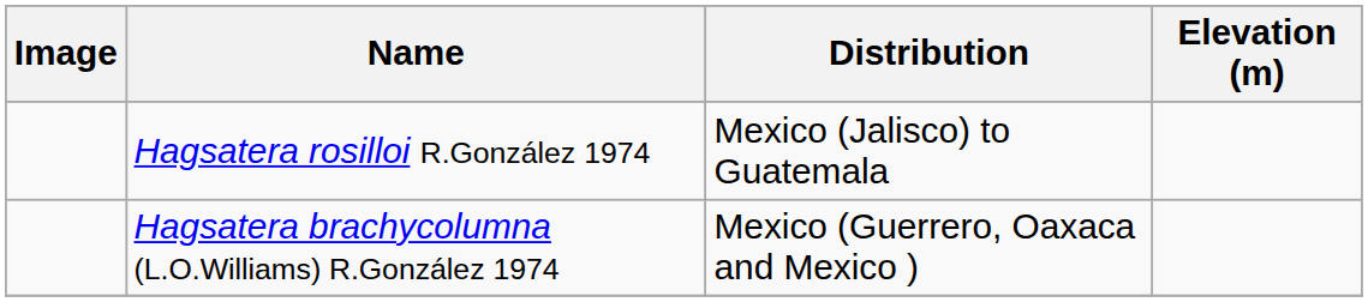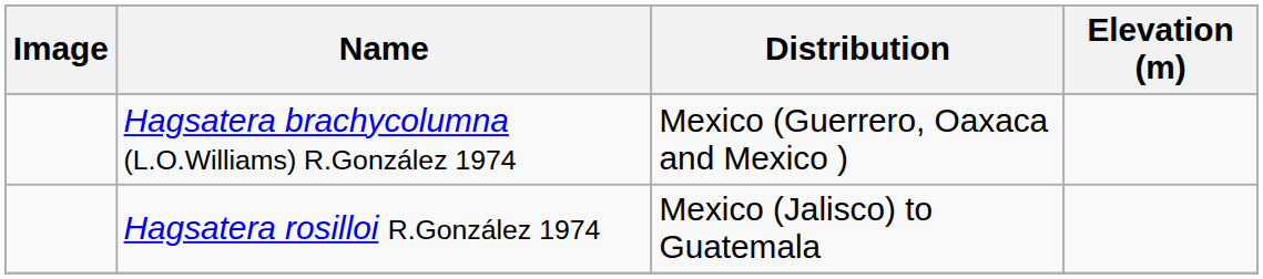 <table class="wikitable collapsible">
 <tr>
 <th>Image</th>
 <th>Name</th>
 <th>Distribution</th>
 <th>Elevation (m)</th>
 </tr>
 <tr>
 <td></td>
+<td><em><a href='#'>Hagsatera brachycolumna</a></em> <small>(L.O.Williams) R.González 1974</small></td>
+<td>Mexico (Guerrero, Oaxaca and Mexico )</td>
+<td></td>
+</tr>
+<tr>
+<td></td>
 <td><em><a href='#'>Hagsatera rosilloi</a></em> <small>R.González 1974</small></td>
 <td>Mexico (Jalisco) to Guatemala</td>
 <td></td>
 </tr>
 <tr>
-<td></td>
-<td><em><a href='#'>Hagsatera brachycolumna</a></em> <small>(L.O.Williams) R.González 1974</small></td>
-<td>Mexico (Guerrero, Oaxaca and Mexico )</td>
-<td></td>
-</tr>
-<tr>
 </tr>
 </table>
